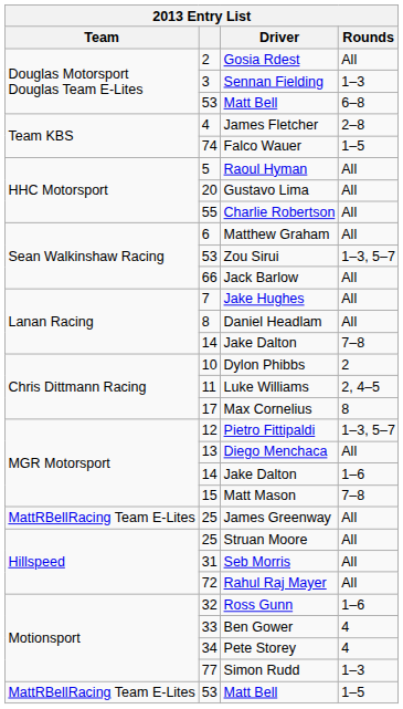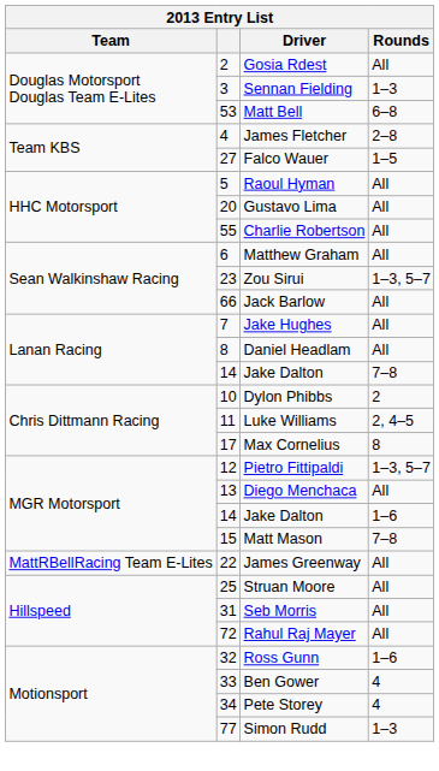 <table class="wikitable" style="font-size: 85%;">
 <tr>
 <th colspan=4>2013 Entry List</th>
 </tr>
 <tr>
 <th>Team</th>
 <th></th>
 <th>Driver</th>
 <th>Rounds</th>
 </tr>
 <tr>
 <td rowspan=3>Douglas Motorsport<br>Douglas Team E-Lites</td>
 <td>2</td>
 <td> <a href='#'>Gosia Rdest</a></td>
 <td>All</td>
 </tr>
 <tr>
 <td>3</td>
 <td> <a href='#'>Sennan Fielding</a></td>
 <td>1–3</td>
 </tr>
 <tr>
 <td>53</td>
 <td> <a href='#'>Matt Bell</a></td>
 <td>6–8</td>
 </tr>
 <tr>
 <td rowspan=2>Team KBS</td>
 <td>4</td>
 <td> James Fletcher</td>
 <td>2–8</td>
 </tr>
 <tr>
-<td>74</td>
+<td>27</td>
 <td> Falco Wauer</td>
 <td>1–5</td>
 </tr>
 <tr>
 <td rowspan=3>HHC Motorsport</td>
 <td>5</td>
 <td> <a href='#'>Raoul Hyman</a></td>
 <td>All</td>
 </tr>
 <tr>
 <td>20</td>
 <td> Gustavo Lima</td>
 <td>All</td>
 </tr>
 <tr>
 <td>55</td>
 <td nowrap> <a href='#'>Charlie Robertson</a></td>
 <td>All</td>
 </tr>
 <tr>
 <td rowspan=3>Sean Walkinshaw Racing</td>
 <td>6</td>
 <td> Matthew Graham</td>
 <td>All</td>
 </tr>
 <tr>
-<td>53</td>
+<td>23</td>
 <td> Zou Sirui</td>
 <td nowrap>1–3, 5–7</td>
 </tr>
 <tr>
 <td>66</td>
 <td> Jack Barlow</td>
 <td>All</td>
 </tr>
 <tr>
 <td rowspan=3>Lanan Racing</td>
 <td>7</td>
 <td> <a href='#'>Jake Hughes</a></td>
 <td>All</td>
 </tr>
 <tr>
 <td>8</td>
 <td> Daniel Headlam</td>
 <td>All</td>
 </tr>
 <tr>
 <td>14</td>
 <td> Jake Dalton</td>
 <td>7–8</td>
 </tr>
 <tr>
 <td rowspan=3>Chris Dittmann Racing</td>
 <td>10</td>
 <td> Dylon Phibbs</td>
 <td>2</td>
 </tr>
 <tr>
 <td>11</td>
 <td> Luke Williams</td>
 <td>2, 4–5</td>
 </tr>
 <tr>
 <td>17</td>
 <td> Max Cornelius</td>
 <td>8</td>
 </tr>
 <tr>
 <td rowspan=4>MGR Motorsport</td>
 <td>12</td>
 <td> <a href='#'>Pietro Fittipaldi</a></td>
 <td>1–3, 5–7</td>
 </tr>
 <tr>
 <td>13</td>
 <td> <a href='#'>Diego Menchaca</a></td>
 <td>All</td>
 </tr>
 <tr>
 <td>14</td>
 <td> Jake Dalton</td>
 <td>1–6</td>
 </tr>
 <tr>
 <td>15</td>
 <td> Matt Mason</td>
 <td>7–8</td>
 </tr>
 <tr>
 <td><a href='#'>MattRBellRacing</a> Team E-Lites</td>
-<td>25</td>
+<td>22</td>
 <td> James Greenway</td>
 <td>All</td>
 </tr>
 <tr>
 <td rowspan=3><a href='#'>Hillspeed</a></td>
 <td>25</td>
 <td> Struan Moore</td>
 <td>All</td>
 </tr>
 <tr>
 <td>31</td>
 <td> <a href='#'>Seb Morris</a></td>
 <td>All</td>
 </tr>
 <tr>
 <td>72</td>
 <td> <a href='#'>Rahul Raj Mayer</a></td>
 <td>All</td>
 </tr>
 <tr>
 <td rowspan=4>Motionsport</td>
 <td>32</td>
 <td> <a href='#'>Ross Gunn</a></td>
 <td>1–6</td>
 </tr>
 <tr>
 <td>33</td>
 <td> Ben Gower</td>
 <td>4</td>
 </tr>
 <tr>
 <td>34</td>
 <td> Pete Storey</td>
 <td>4</td>
 </tr>
 <tr>
 <td>77</td>
 <td> Simon Rudd</td>
 <td>1–3</td>
 </tr>
-<tr>
-<td><a href='#'>MattRBellRacing</a> Team E-Lites</td>
-<td>53</td>
-<td> <a href='#'>Matt Bell</a></td>
-<td>1–5</td>
-</tr>
 </table>
